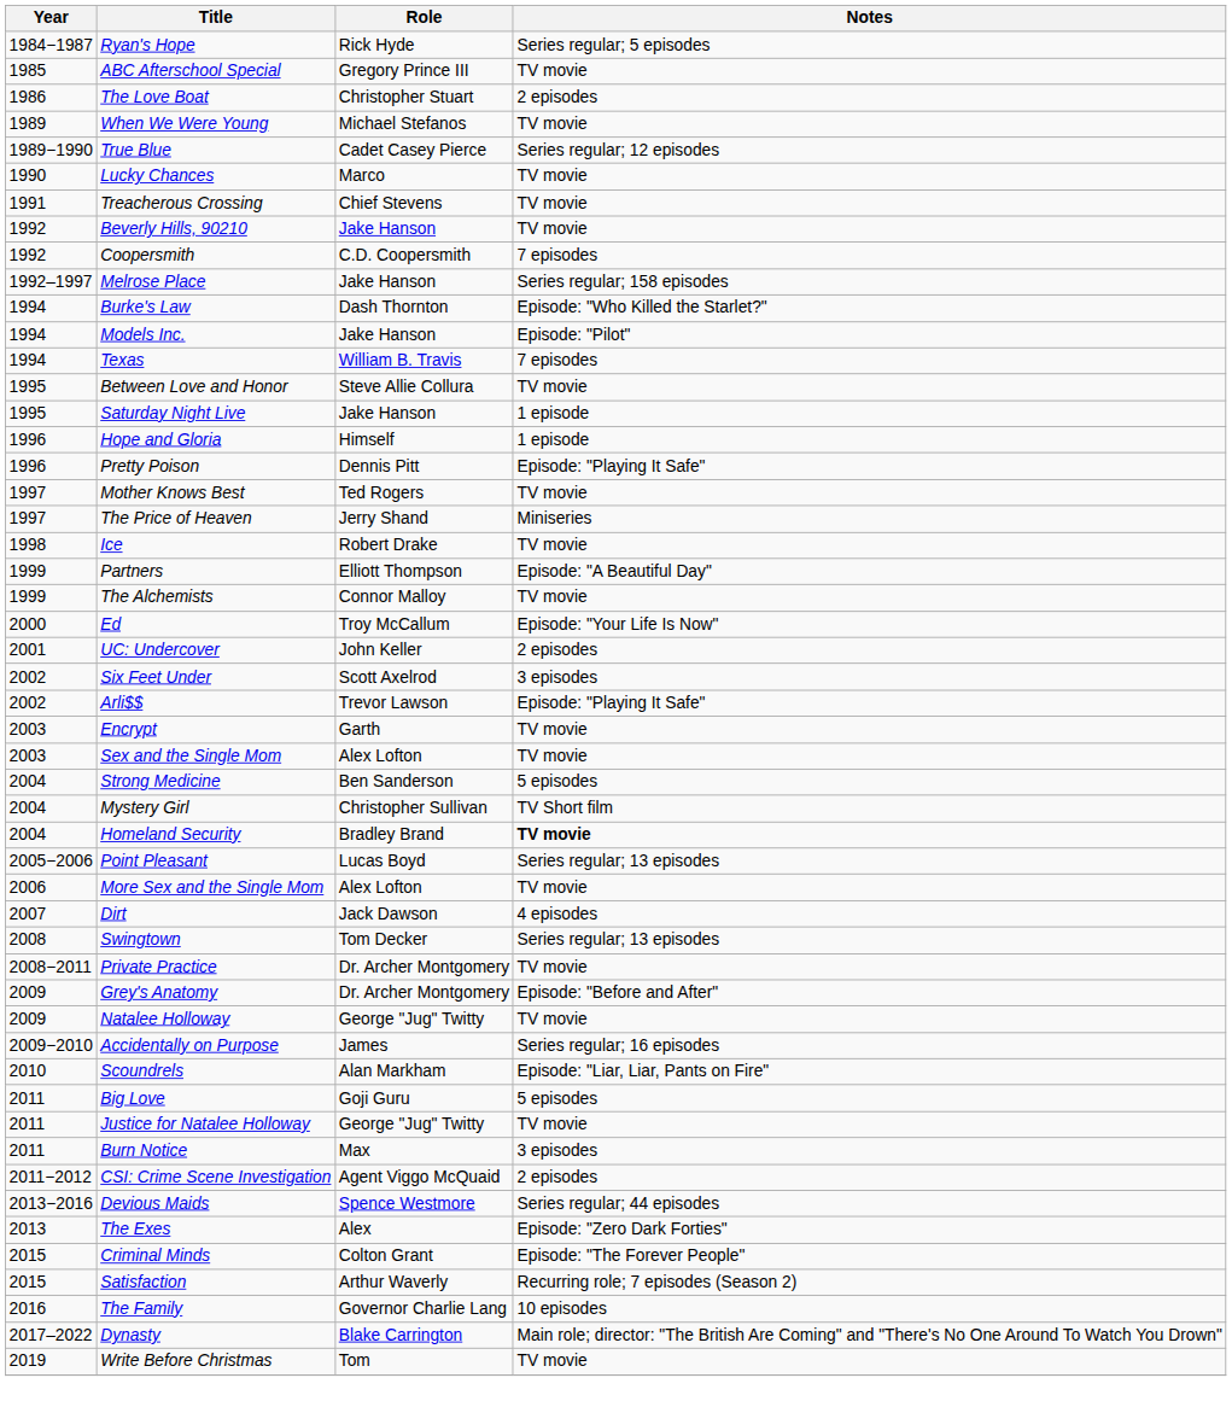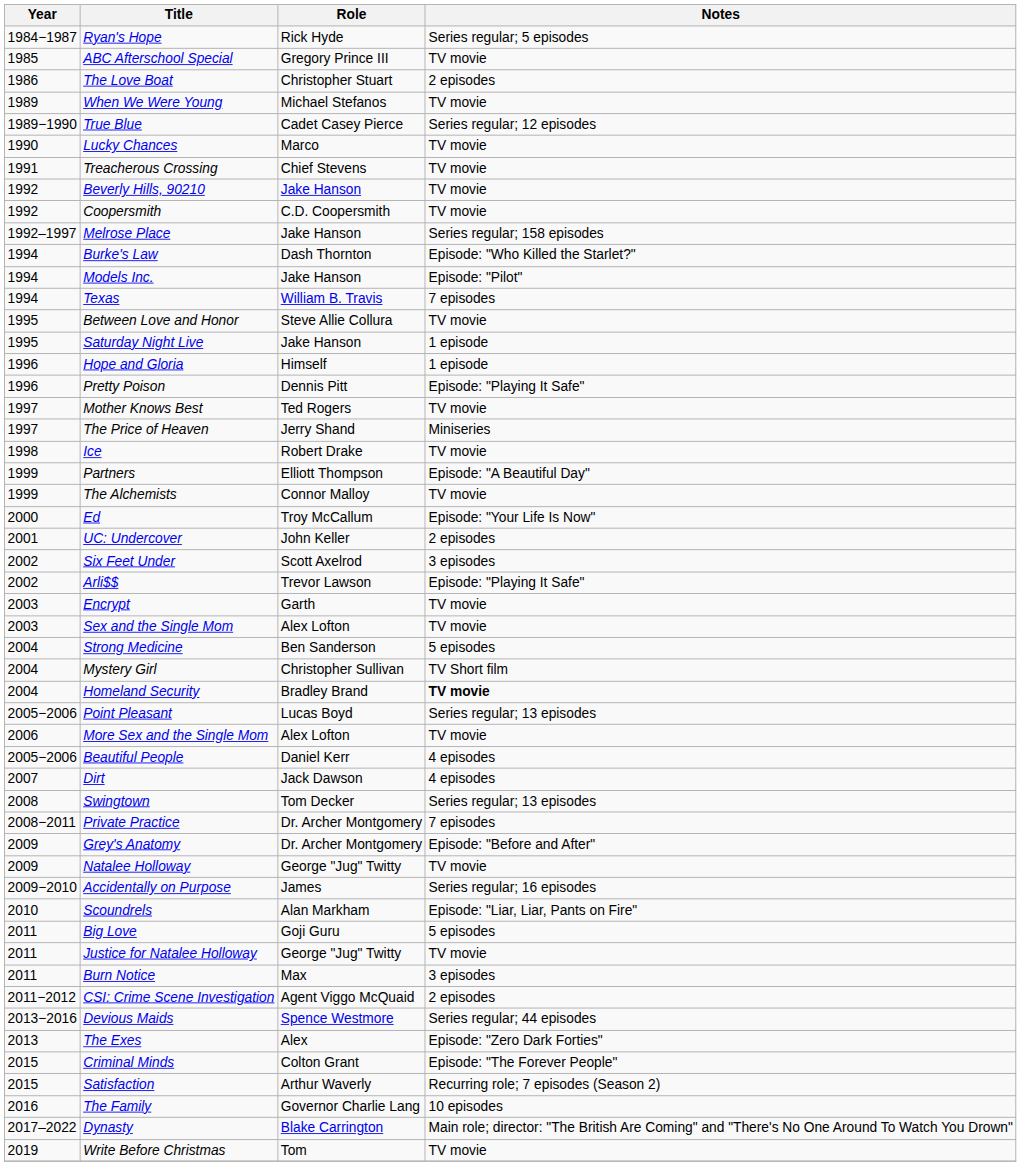 <table class="wikitable sortable">
 <tr>
 <th>Year</th>
 <th>Title</th>
 <th>Role</th>
 <th class="unsortable">Notes</th>
 </tr>
 <tr>
 <td>1984−1987</td>
 <td><em><a href='#'>Ryan's Hope</a></em></td>
 <td>Rick Hyde</td>
 <td>Series regular; 5 episodes</td>
 </tr>
 <tr>
 <td>1985</td>
 <td><em><a href='#'>ABC Afterschool Special</a></em></td>
 <td>Gregory Prince III</td>
 <td>TV movie</td>
 </tr>
 <tr>
 <td>1986</td>
 <td><em><a href='#'>The Love Boat</a></em></td>
 <td>Christopher Stuart</td>
 <td>2 episodes</td>
 </tr>
 <tr>
 <td>1989</td>
 <td><em><a href='#'>When We Were Young</a></em></td>
 <td>Michael Stefanos</td>
 <td>TV movie</td>
 </tr>
 <tr>
 <td>1989−1990</td>
 <td><em><a href='#'>True Blue</a></em></td>
 <td>Cadet Casey Pierce</td>
 <td>Series regular; 12 episodes</td>
 </tr>
 <tr>
 <td>1990</td>
 <td><em><a href='#'>Lucky Chances</a></em></td>
 <td>Marco</td>
 <td>TV movie</td>
 </tr>
 <tr>
 <td>1991</td>
 <td><em>Treacherous Crossing</em></td>
 <td>Chief Stevens</td>
 <td>TV movie</td>
 </tr>
 <tr>
 <td>1992</td>
 <td><em><a href='#'>Beverly Hills, 90210</a></em></td>
 <td><a href='#'>Jake Hanson</a></td>
 <td>TV movie</td>
 </tr>
 <tr>
 <td>1992</td>
 <td><em>Coopersmith</em></td>
 <td>C.D. Coopersmith</td>
-<td>7 episodes</td>
+<td>TV movie</td>
 </tr>
 <tr>
 <td>1992–1997</td>
 <td><em><a href='#'>Melrose Place</a></em></td>
 <td>Jake Hanson</td>
 <td>Series regular; 158 episodes</td>
 </tr>
 <tr>
 <td>1994</td>
 <td><em><a href='#'>Burke's Law</a></em></td>
 <td>Dash Thornton</td>
 <td>Episode: "Who Killed the Starlet?"</td>
 </tr>
 <tr>
 <td>1994</td>
 <td><em><a href='#'>Models Inc.</a></em></td>
 <td>Jake Hanson</td>
 <td>Episode: "Pilot"</td>
 </tr>
 <tr>
 <td>1994</td>
 <td><em><a href='#'>Texas</a></em></td>
 <td><a href='#'>William B. Travis</a></td>
 <td>7 episodes</td>
 </tr>
 <tr>
 <td>1995</td>
 <td><em>Between Love and Honor</em></td>
 <td>Steve Allie Collura</td>
 <td>TV movie</td>
 </tr>
 <tr>
 <td>1995</td>
 <td><em><a href='#'>Saturday Night Live</a></em></td>
 <td>Jake Hanson</td>
 <td>1 episode</td>
 </tr>
 <tr>
 <td>1996</td>
 <td><em><a href='#'>Hope and Gloria</a></em></td>
 <td>Himself</td>
 <td>1 episode</td>
 </tr>
 <tr>
 <td>1996</td>
 <td><em>Pretty Poison</em></td>
 <td>Dennis Pitt</td>
 <td>Episode: "Playing It Safe"</td>
 </tr>
 <tr>
 <td>1997</td>
 <td><em>Mother Knows Best</em></td>
 <td>Ted Rogers</td>
 <td>TV movie</td>
 </tr>
 <tr>
 <td>1997</td>
 <td><em>The Price of Heaven</em></td>
 <td>Jerry Shand</td>
 <td>Miniseries</td>
 </tr>
 <tr>
 <td>1998</td>
 <td><em><a href='#'>Ice</a></em></td>
 <td>Robert Drake</td>
 <td>TV movie</td>
 </tr>
 <tr>
 <td>1999</td>
 <td><em>Partners</em></td>
 <td>Elliott Thompson</td>
 <td>Episode: "A Beautiful Day"</td>
 </tr>
 <tr>
 <td>1999</td>
 <td><em>The Alchemists</em></td>
 <td>Connor Malloy</td>
 <td>TV movie</td>
 </tr>
 <tr>
 <td>2000</td>
 <td><em><a href='#'>Ed</a></em></td>
 <td>Troy McCallum</td>
 <td>Episode: "Your Life Is Now"</td>
 </tr>
 <tr>
 <td>2001</td>
 <td><em><a href='#'>UC: Undercover</a></em></td>
 <td>John Keller</td>
 <td>2 episodes</td>
 </tr>
 <tr>
 <td>2002</td>
 <td><em><a href='#'>Six Feet Under</a></em></td>
 <td>Scott Axelrod</td>
 <td>3 episodes</td>
 </tr>
 <tr>
 <td>2002</td>
 <td><em><a href='#'>Arli$$</a></em></td>
 <td>Trevor Lawson</td>
 <td>Episode: "Playing It Safe"</td>
 </tr>
 <tr>
 <td>2003</td>
 <td><em><a href='#'>Encrypt</a></em></td>
 <td>Garth</td>
 <td>TV movie</td>
 </tr>
 <tr>
 <td>2003</td>
 <td><em><a href='#'>Sex and the Single Mom</a></em></td>
 <td>Alex Lofton</td>
 <td>TV movie</td>
 </tr>
 <tr>
 <td>2004</td>
 <td><em><a href='#'>Strong Medicine</a></em></td>
 <td>Ben Sanderson</td>
 <td>5 episodes</td>
 </tr>
 <tr>
 <td>2004</td>
 <td><em>Mystery Girl</em></td>
 <td>Christopher Sullivan</td>
 <td>TV Short film</td>
 </tr>
 <tr>
 <td>2004</td>
 <td><em><a href='#'>Homeland Security</a></em></td>
 <td>Bradley Brand</td>
 <td><strong>TV movie</strong></td>
 </tr>
 <tr>
 <td>2005−2006</td>
 <td><em><a href='#'>Point Pleasant</a></em></td>
 <td>Lucas Boyd</td>
 <td>Series regular; 13 episodes</td>
 </tr>
 <tr>
 <td>2006</td>
 <td><em><a href='#'>More Sex and the Single Mom</a></em></td>
 <td>Alex Lofton</td>
 <td>TV movie</td>
 </tr>
 <tr>
+<td>2005−2006</td>
+<td><em><a href='#'>Beautiful People</a></em></td>
+<td>Daniel Kerr</td>
+<td>4 episodes</td>
+</tr>
+<tr>
 <td>2007</td>
 <td><em><a href='#'>Dirt</a></em></td>
 <td>Jack Dawson</td>
 <td>4 episodes</td>
 </tr>
 <tr>
 <td>2008</td>
 <td><em><a href='#'>Swingtown</a></em></td>
 <td>Tom Decker</td>
 <td>Series regular; 13 episodes</td>
 </tr>
 <tr>
 <td>2008−2011</td>
 <td><em><a href='#'>Private Practice</a></em></td>
 <td>Dr. Archer Montgomery</td>
-<td>TV movie</td>
+<td>7 episodes</td>
 </tr>
 <tr>
 <td>2009</td>
 <td><em><a href='#'>Grey's Anatomy</a></em></td>
 <td>Dr. Archer Montgomery</td>
 <td>Episode: "Before and After"</td>
 </tr>
 <tr>
 <td>2009</td>
 <td><em><a href='#'>Natalee Holloway</a></em></td>
 <td>George "Jug" Twitty</td>
 <td>TV movie</td>
 </tr>
 <tr>
 <td>2009−2010</td>
 <td><em><a href='#'>Accidentally on Purpose</a></em></td>
 <td>James</td>
 <td>Series regular; 16 episodes</td>
 </tr>
 <tr>
 <td>2010</td>
 <td><em><a href='#'>Scoundrels</a></em></td>
 <td>Alan Markham</td>
 <td>Episode: "Liar, Liar, Pants on Fire"</td>
 </tr>
 <tr>
 <td>2011</td>
 <td><em><a href='#'>Big Love</a></em></td>
 <td>Goji Guru</td>
 <td>5 episodes</td>
 </tr>
 <tr>
 <td>2011</td>
 <td><em><a href='#'>Justice for Natalee Holloway</a></em></td>
 <td>George "Jug" Twitty</td>
 <td>TV movie</td>
 </tr>
 <tr>
 <td>2011</td>
 <td><em><a href='#'>Burn Notice</a></em></td>
 <td>Max</td>
 <td>3 episodes</td>
 </tr>
 <tr>
 <td>2011−2012</td>
 <td><em><a href='#'>CSI: Crime Scene Investigation</a></em></td>
 <td>Agent Viggo McQuaid</td>
 <td>2 episodes</td>
 </tr>
 <tr>
 <td>2013−2016</td>
 <td><em><a href='#'>Devious Maids</a></em></td>
 <td><a href='#'>Spence Westmore</a></td>
 <td>Series regular; 44 episodes</td>
 </tr>
 <tr>
 <td>2013</td>
 <td><em><a href='#'>The Exes</a></em></td>
 <td>Alex</td>
 <td>Episode: "Zero Dark Forties"</td>
 </tr>
 <tr>
 <td>2015</td>
 <td><em><a href='#'>Criminal Minds</a></em></td>
 <td>Colton Grant</td>
 <td>Episode: "The Forever People"</td>
 </tr>
 <tr>
 <td>2015</td>
 <td><em><a href='#'>Satisfaction</a></em></td>
 <td>Arthur Waverly</td>
 <td>Recurring role; 7 episodes (Season 2)</td>
 </tr>
 <tr>
 <td>2016</td>
 <td><em><a href='#'>The Family</a></em></td>
 <td>Governor Charlie Lang</td>
 <td>10 episodes</td>
 </tr>
 <tr>
 <td>2017–2022</td>
 <td><em><a href='#'>Dynasty</a></em></td>
 <td><a href='#'>Blake Carrington</a></td>
 <td>Main role; director: "The British Are Coming" and "There's No One Around To Watch You Drown"</td>
 </tr>
 <tr>
 <td>2019</td>
 <td><em>Write Before Christmas</em></td>
 <td>Tom</td>
 <td>TV movie</td>
 </tr>
 <tr>
 </tr>
 </table>
